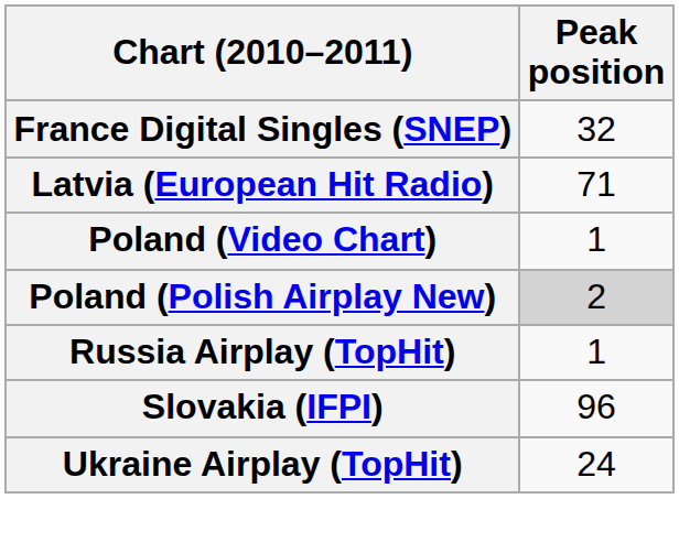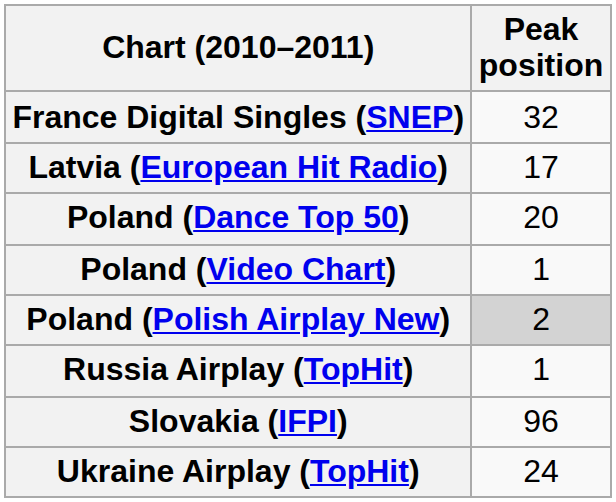 <table class="wikitable sortable plainrowheaders" style="text-align:center;">
 <tr>
 <th scope="col">Chart (2010–2011)</th>
 <th scope="col">Peak<br>position</th>
 </tr>
 <tr>
 </tr>
 <tr>
 </tr>
 <tr>
 </tr>
 <tr>
 <th scope="row">France Digital Singles (<a href='#'>SNEP</a>)</th>
 <td>32</td>
 </tr>
 <tr>
 <th scope="row">Latvia (<a href='#'>European Hit Radio</a>)</th>
-<td>71</td>
+<td>17</td>
 </tr>
 <tr>
+</tr>
+<tr>
+<th scope="row">Poland (<a href='#'>Dance Top 50</a>)</th>
+<td>20</td>
 </tr>
 <tr>
 <th scope="row">Poland (<a href='#'>Video Chart</a>)</th>
 <td>1</td>
 </tr>
 <tr>
 <th scope="row">Poland (<a href='#'>Polish Airplay New</a>)</th>
 <td style="background: lightgrey;">2</td>
 </tr>
 <tr>
 <th scope="row">Russia Airplay (<a href='#'>TopHit</a>)</th>
 <td>1</td>
 </tr>
 <tr>
 <th scope="row">Slovakia (<a href='#'>IFPI</a>)</th>
 <td>96</td>
 </tr>
 <tr>
 <th scope="row">Ukraine Airplay (<a href='#'>TopHit</a>)</th>
 <td>24</td>
 </tr>
 <tr>
 </tr>
 </table>
